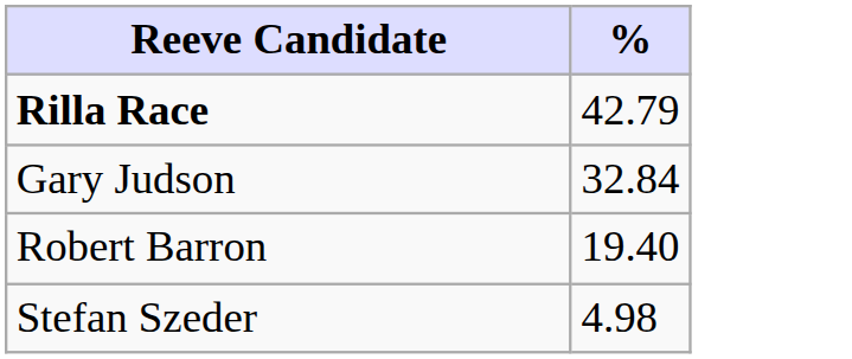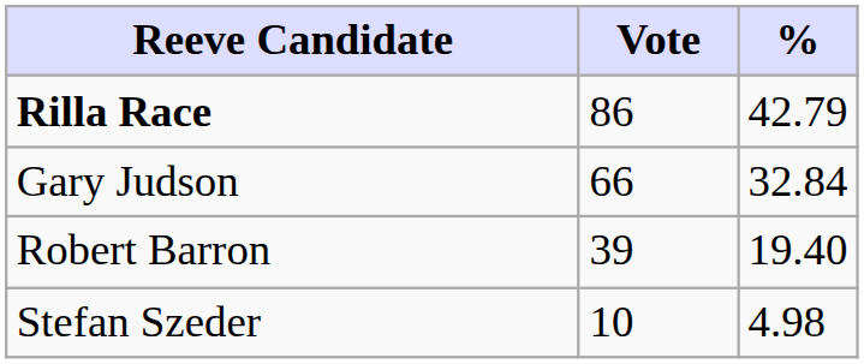 <table class="wikitable">
 <tr>
 <th style="background:#ddf; width:200px;">Reeve Candidate</th>
+<th style="background:#ddf; width:50px;">Vote</th>
 <th style="background:#ddf; width:30px;">%</th>
 </tr>
 <tr>
 <td><strong>Rilla Race</strong></td>
+<td>86</td>
 <td>42.79</td>
 </tr>
 <tr>
 <td>Gary Judson</td>
+<td>66</td>
 <td>32.84</td>
 </tr>
 <tr>
 <td>Robert Barron</td>
+<td>39</td>
 <td>19.40</td>
 </tr>
 <tr>
 <td>Stefan Szeder</td>
+<td>10</td>
 <td>4.98</td>
 </tr>
 </table>
